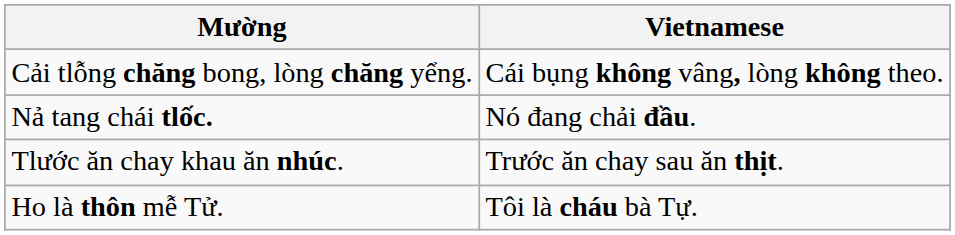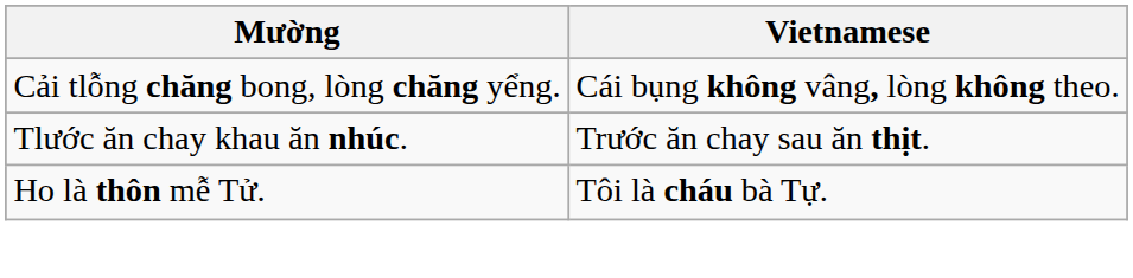 <table class="wikitable">
 <tr>
 <th>Mường</th>
 <th>Vietnamese</th>
 </tr>
 <tr>
 <td>Cải tlỗng <strong>chăng</strong> bong, lòng <strong>chăng</strong> yểng.</td>
 <td>Cái bụng <strong>không</strong> vâng<strong>,</strong> lòng <strong>không</strong> theo.</td>
 </tr>
 <tr>
-<td>Nả tang chái <strong>tlốc.</strong></td>
-<td>Nó đang chải <strong>đầu</strong>.</td>
-</tr>
-<tr>
 <td>Tlước ăn chay khau ăn <strong>nhúc</strong>.</td>
 <td>Trước ăn chay sau ăn <strong>thịt</strong>.</td>
 </tr>
 <tr>
 <td>Ho là <strong>thôn</strong> mễ Tử.</td>
 <td>Tôi là <strong>cháu</strong> bà Tự.</td>
 </tr>
 </table>
